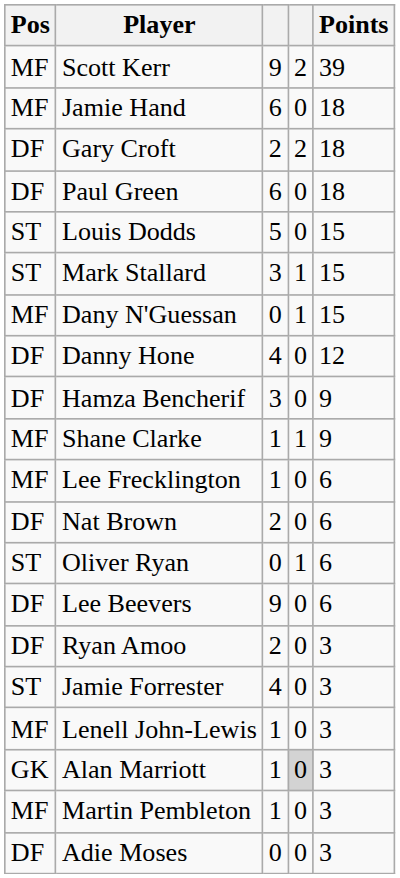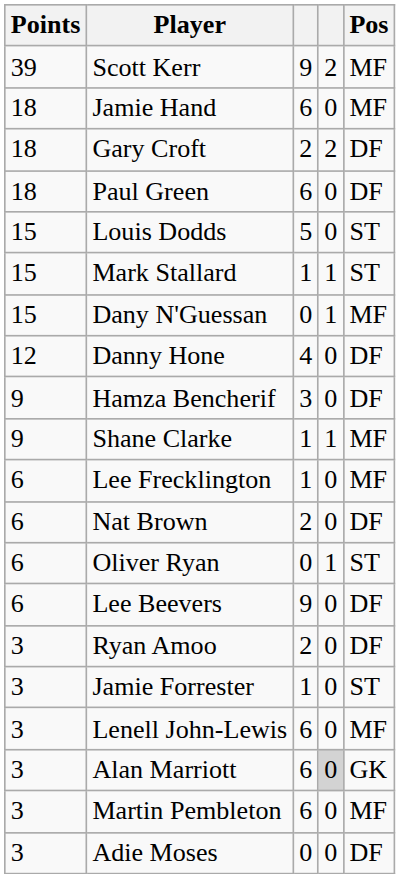 <table class="wikitable">
 <tr>
-<th>Pos</th>
+<th>Points</th>
 <th>Player</th>
 <th></th>
 <th></th>
-<th>Points</th>
+<th>Pos</th>
 </tr>
 <tr>
-<td>MF</td>
+<td>39</td>
 <td>Scott Kerr</td>
 <td>9</td>
 <td>2</td>
-<td>39</td>
+<td>MF</td>
 </tr>
 <tr>
-<td>MF</td>
+<td>18</td>
 <td>Jamie Hand</td>
 <td>6</td>
 <td>0</td>
-<td>18</td>
+<td>MF</td>
 </tr>
 <tr>
-<td>DF</td>
+<td>18</td>
 <td>Gary Croft</td>
 <td>2</td>
 <td>2</td>
-<td>18</td>
+<td>DF</td>
 </tr>
 <tr>
-<td>DF</td>
+<td>18</td>
 <td>Paul Green</td>
 <td>6</td>
 <td>0</td>
-<td>18</td>
+<td>DF</td>
 </tr>
 <tr>
-<td>ST</td>
+<td>15</td>
 <td>Louis Dodds</td>
 <td>5</td>
 <td>0</td>
-<td>15</td>
+<td>ST</td>
 </tr>
 <tr>
+<td>15</td>
+<td>Mark Stallard</td>
+<td>1</td>
+<td>1</td>
 <td>ST</td>
-<td>Mark Stallard</td>
-<td>3</td>
-<td>1</td>
-<td>15</td>
 </tr>
 <tr>
-<td>MF</td>
+<td>15</td>
 <td>Dany N'Guessan</td>
 <td>0</td>
 <td>1</td>
-<td>15</td>
+<td>MF</td>
 </tr>
 <tr>
-<td>DF</td>
+<td>12</td>
 <td>Danny Hone</td>
 <td>4</td>
 <td>0</td>
-<td>12</td>
+<td>DF</td>
 </tr>
 <tr>
-<td>DF</td>
+<td>9</td>
 <td>Hamza Bencherif</td>
 <td>3</td>
 <td>0</td>
-<td>9</td>
+<td>DF</td>
 </tr>
 <tr>
-<td>MF</td>
+<td>9</td>
 <td>Shane Clarke</td>
 <td>1</td>
 <td>1</td>
-<td>9</td>
+<td>MF</td>
 </tr>
 <tr>
-<td>MF</td>
+<td>6</td>
 <td>Lee Frecklington</td>
 <td>1</td>
 <td>0</td>
-<td>6</td>
+<td>MF</td>
 </tr>
 <tr>
-<td>DF</td>
+<td>6</td>
 <td>Nat Brown</td>
 <td>2</td>
 <td>0</td>
-<td>6</td>
+<td>DF</td>
 </tr>
 <tr>
-<td>ST</td>
+<td>6</td>
 <td>Oliver Ryan</td>
 <td>0</td>
 <td>1</td>
-<td>6</td>
+<td>ST</td>
 </tr>
 <tr>
-<td>DF</td>
+<td>6</td>
 <td>Lee Beevers</td>
 <td>9</td>
 <td>0</td>
-<td>6</td>
+<td>DF</td>
 </tr>
 <tr>
-<td>DF</td>
+<td>3</td>
 <td>Ryan Amoo</td>
 <td>2</td>
 <td>0</td>
-<td>3</td>
+<td>DF</td>
 </tr>
 <tr>
+<td>3</td>
+<td>Jamie Forrester</td>
+<td>1</td>
+<td>0</td>
 <td>ST</td>
-<td>Jamie Forrester</td>
-<td>4</td>
-<td>0</td>
-<td>3</td>
 </tr>
 <tr>
+<td>3</td>
+<td>Lenell John-Lewis</td>
+<td>6</td>
+<td>0</td>
 <td>MF</td>
-<td>Lenell John-Lewis</td>
-<td>1</td>
-<td>0</td>
-<td>3</td>
 </tr>
 <tr>
+<td>3</td>
+<td>Alan Marriott</td>
+<td>6</td>
+<td style="background: lightgrey;">0</td>
 <td>GK</td>
-<td>Alan Marriott</td>
-<td>1</td>
-<td style="background: lightgrey;">0</td>
-<td>3</td>
 </tr>
 <tr>
+<td>3</td>
+<td>Martin Pembleton</td>
+<td>6</td>
+<td>0</td>
 <td>MF</td>
-<td>Martin Pembleton</td>
-<td>1</td>
-<td>0</td>
-<td>3</td>
 </tr>
 <tr>
-<td>DF</td>
+<td>3</td>
 <td>Adie Moses</td>
 <td>0</td>
 <td>0</td>
-<td>3</td>
+<td>DF</td>
 </tr>
 </table>
